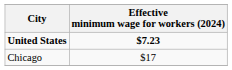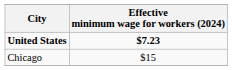 <table class="wikitable" style="float:right; margin:0 0 1em 1em;">
 <tr>
 </tr>
 <tr>
 <th>City</th>
 <th>Effective <br> minimum wage for workers (2024)</th>
 </tr>
 <tr>
 <td align=left><strong>United States</strong></td>
 <td align=center><strong>$7.23</strong></td>
 </tr>
 <tr>
 <td align=left>Chicago</td>
-<td align=center>$17</td>
+<td align=center>$15</td>
 </tr>
 <tr>
 </tr>
 </table>
